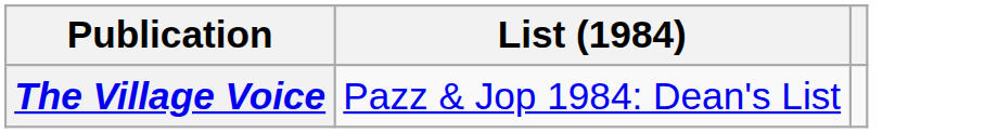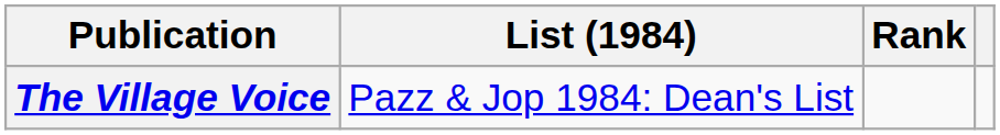 <table class="wikitable plainrowheaders">
 <tr>
 <th scope="col">Publication</th>
 <th scope="col">List (1984)</th>
+<th scope="col">Rank</th>
 <th scope="col"  class="unsortable"></th>
 </tr>
 <tr>
 <th scope="row"><em><a href='#'>The Village Voice</a></em></th>
 <td><a href='#'>Pazz & Jop 1984: Dean's List</a></td>
 <td></td>
+<td></td>
 </tr>
 </table>
